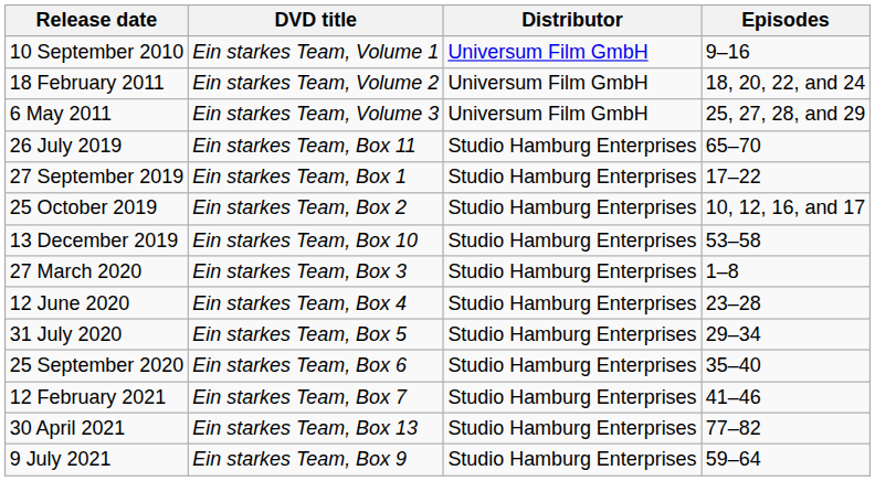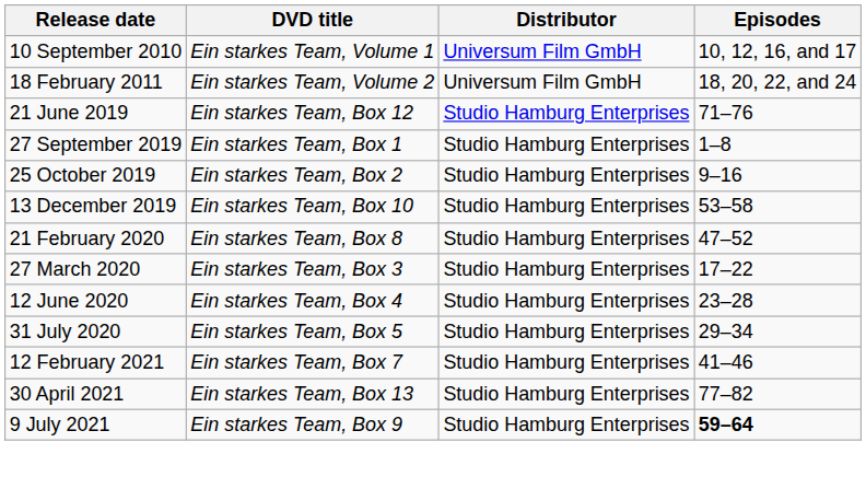 <table class="wikitable zebra">
 <tr>
 <th>Release date</th>
 <th>DVD title</th>
 <th>Distributor</th>
 <th>Episodes</th>
 </tr>
 <tr>
 <td>10 September 2010</td>
 <td><em>Ein starkes Team, Volume 1</em></td>
 <td><a href='#'>Universum Film GmbH</a></td>
-<td>9–16</td>
+<td>10, 12, 16, and 17</td>
 </tr>
 <tr>
 <td>18 February 2011</td>
 <td><em>Ein starkes Team, Volume 2</em></td>
 <td>Universum Film GmbH</td>
 <td>18, 20, 22, and 24</td>
 </tr>
 <tr>
-<td>6 May 2011</td>
-<td><em>Ein starkes Team, Volume 3</em></td>
-<td>Universum Film GmbH</td>
-<td>25, 27, 28, and 29</td>
-</tr>
-<tr>
-<td>26 July 2019</td>
-<td><em>Ein starkes Team, Box 11</em></td>
-<td>Studio Hamburg Enterprises</td>
-<td>65–70</td>
+<td>21 June 2019</td>
+<td><em>Ein starkes Team, Box 12</em></td>
+<td><a href='#'>Studio Hamburg Enterprises</a></td>
+<td>71–76</td>
 </tr>
 <tr>
 <td>27 September 2019</td>
 <td><em>Ein starkes Team, Box 1</em></td>
 <td>Studio Hamburg Enterprises</td>
-<td>17–22</td>
+<td>1–8</td>
 </tr>
 <tr>
 <td>25 October 2019</td>
 <td><em>Ein starkes Team, Box 2</em></td>
 <td>Studio Hamburg Enterprises</td>
-<td>10, 12, 16, and 17</td>
+<td>9–16</td>
 </tr>
 <tr>
 <td>13 December 2019</td>
 <td><em>Ein starkes Team, Box 10</em></td>
 <td>Studio Hamburg Enterprises</td>
 <td>53–58</td>
 </tr>
 <tr>
+<td>21 February 2020</td>
+<td><em>Ein starkes Team, Box 8</em></td>
+<td>Studio Hamburg Enterprises</td>
+<td>47–52</td>
+</tr>
+<tr>
 <td>27 March 2020</td>
 <td><em>Ein starkes Team, Box 3</em></td>
 <td>Studio Hamburg Enterprises</td>
-<td>1–8</td>
+<td>17–22</td>
 </tr>
 <tr>
 <td>12 June 2020</td>
 <td><em>Ein starkes Team, Box 4</em></td>
 <td>Studio Hamburg Enterprises</td>
 <td>23–28</td>
 </tr>
 <tr>
 <td>31 July 2020</td>
 <td><em>Ein starkes Team, Box 5</em></td>
 <td>Studio Hamburg Enterprises</td>
 <td>29–34</td>
-</tr>
-<tr>
-<td>25 September 2020</td>
-<td><em>Ein starkes Team, Box 6</em></td>
-<td>Studio Hamburg Enterprises</td>
-<td>35–40</td>
 </tr>
 <tr>
 <td>12 February 2021</td>
 <td><em>Ein starkes Team, Box 7</em></td>
 <td>Studio Hamburg Enterprises</td>
 <td>41–46</td>
 </tr>
 <tr>
 <td>30 April 2021</td>
 <td><em>Ein starkes Team, Box 13</em></td>
 <td>Studio Hamburg Enterprises</td>
 <td>77–82</td>
 </tr>
 <tr>
 <td>9 July 2021</td>
 <td><em>Ein starkes Team, Box 9</em></td>
 <td>Studio Hamburg Enterprises</td>
-<td>59–64</td>
+<td><strong>59–64</strong></td>
 </tr>
 </table>
